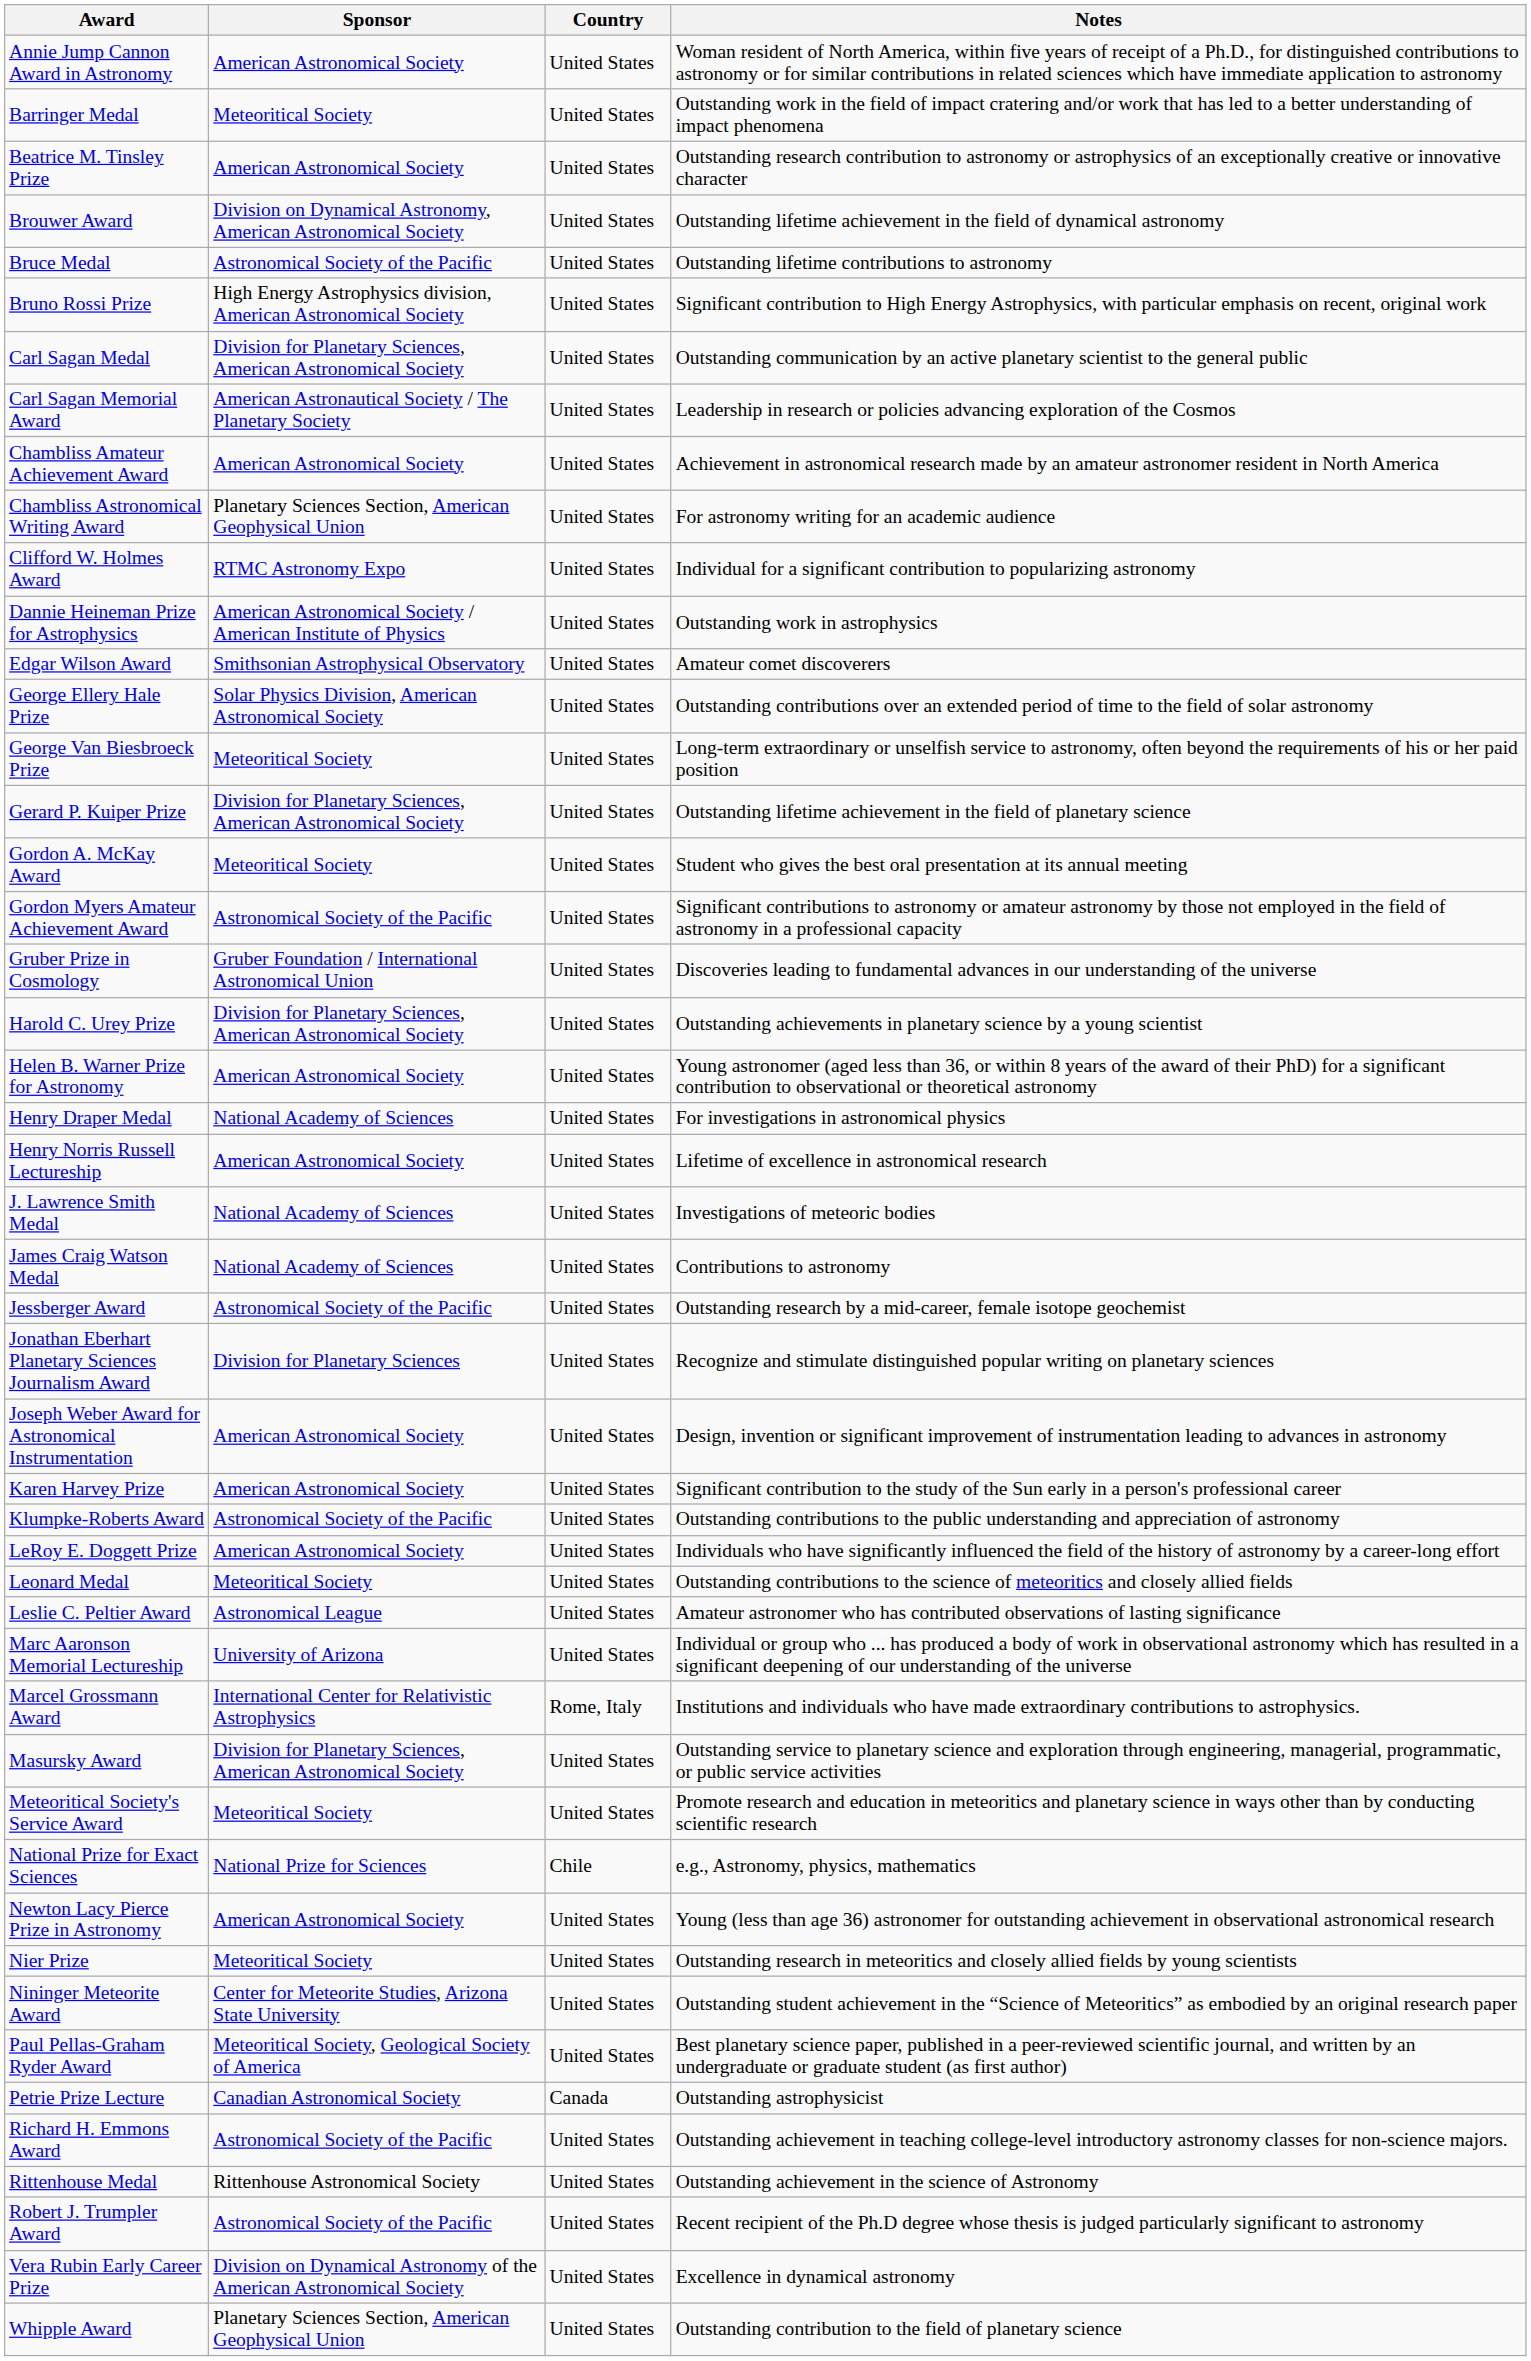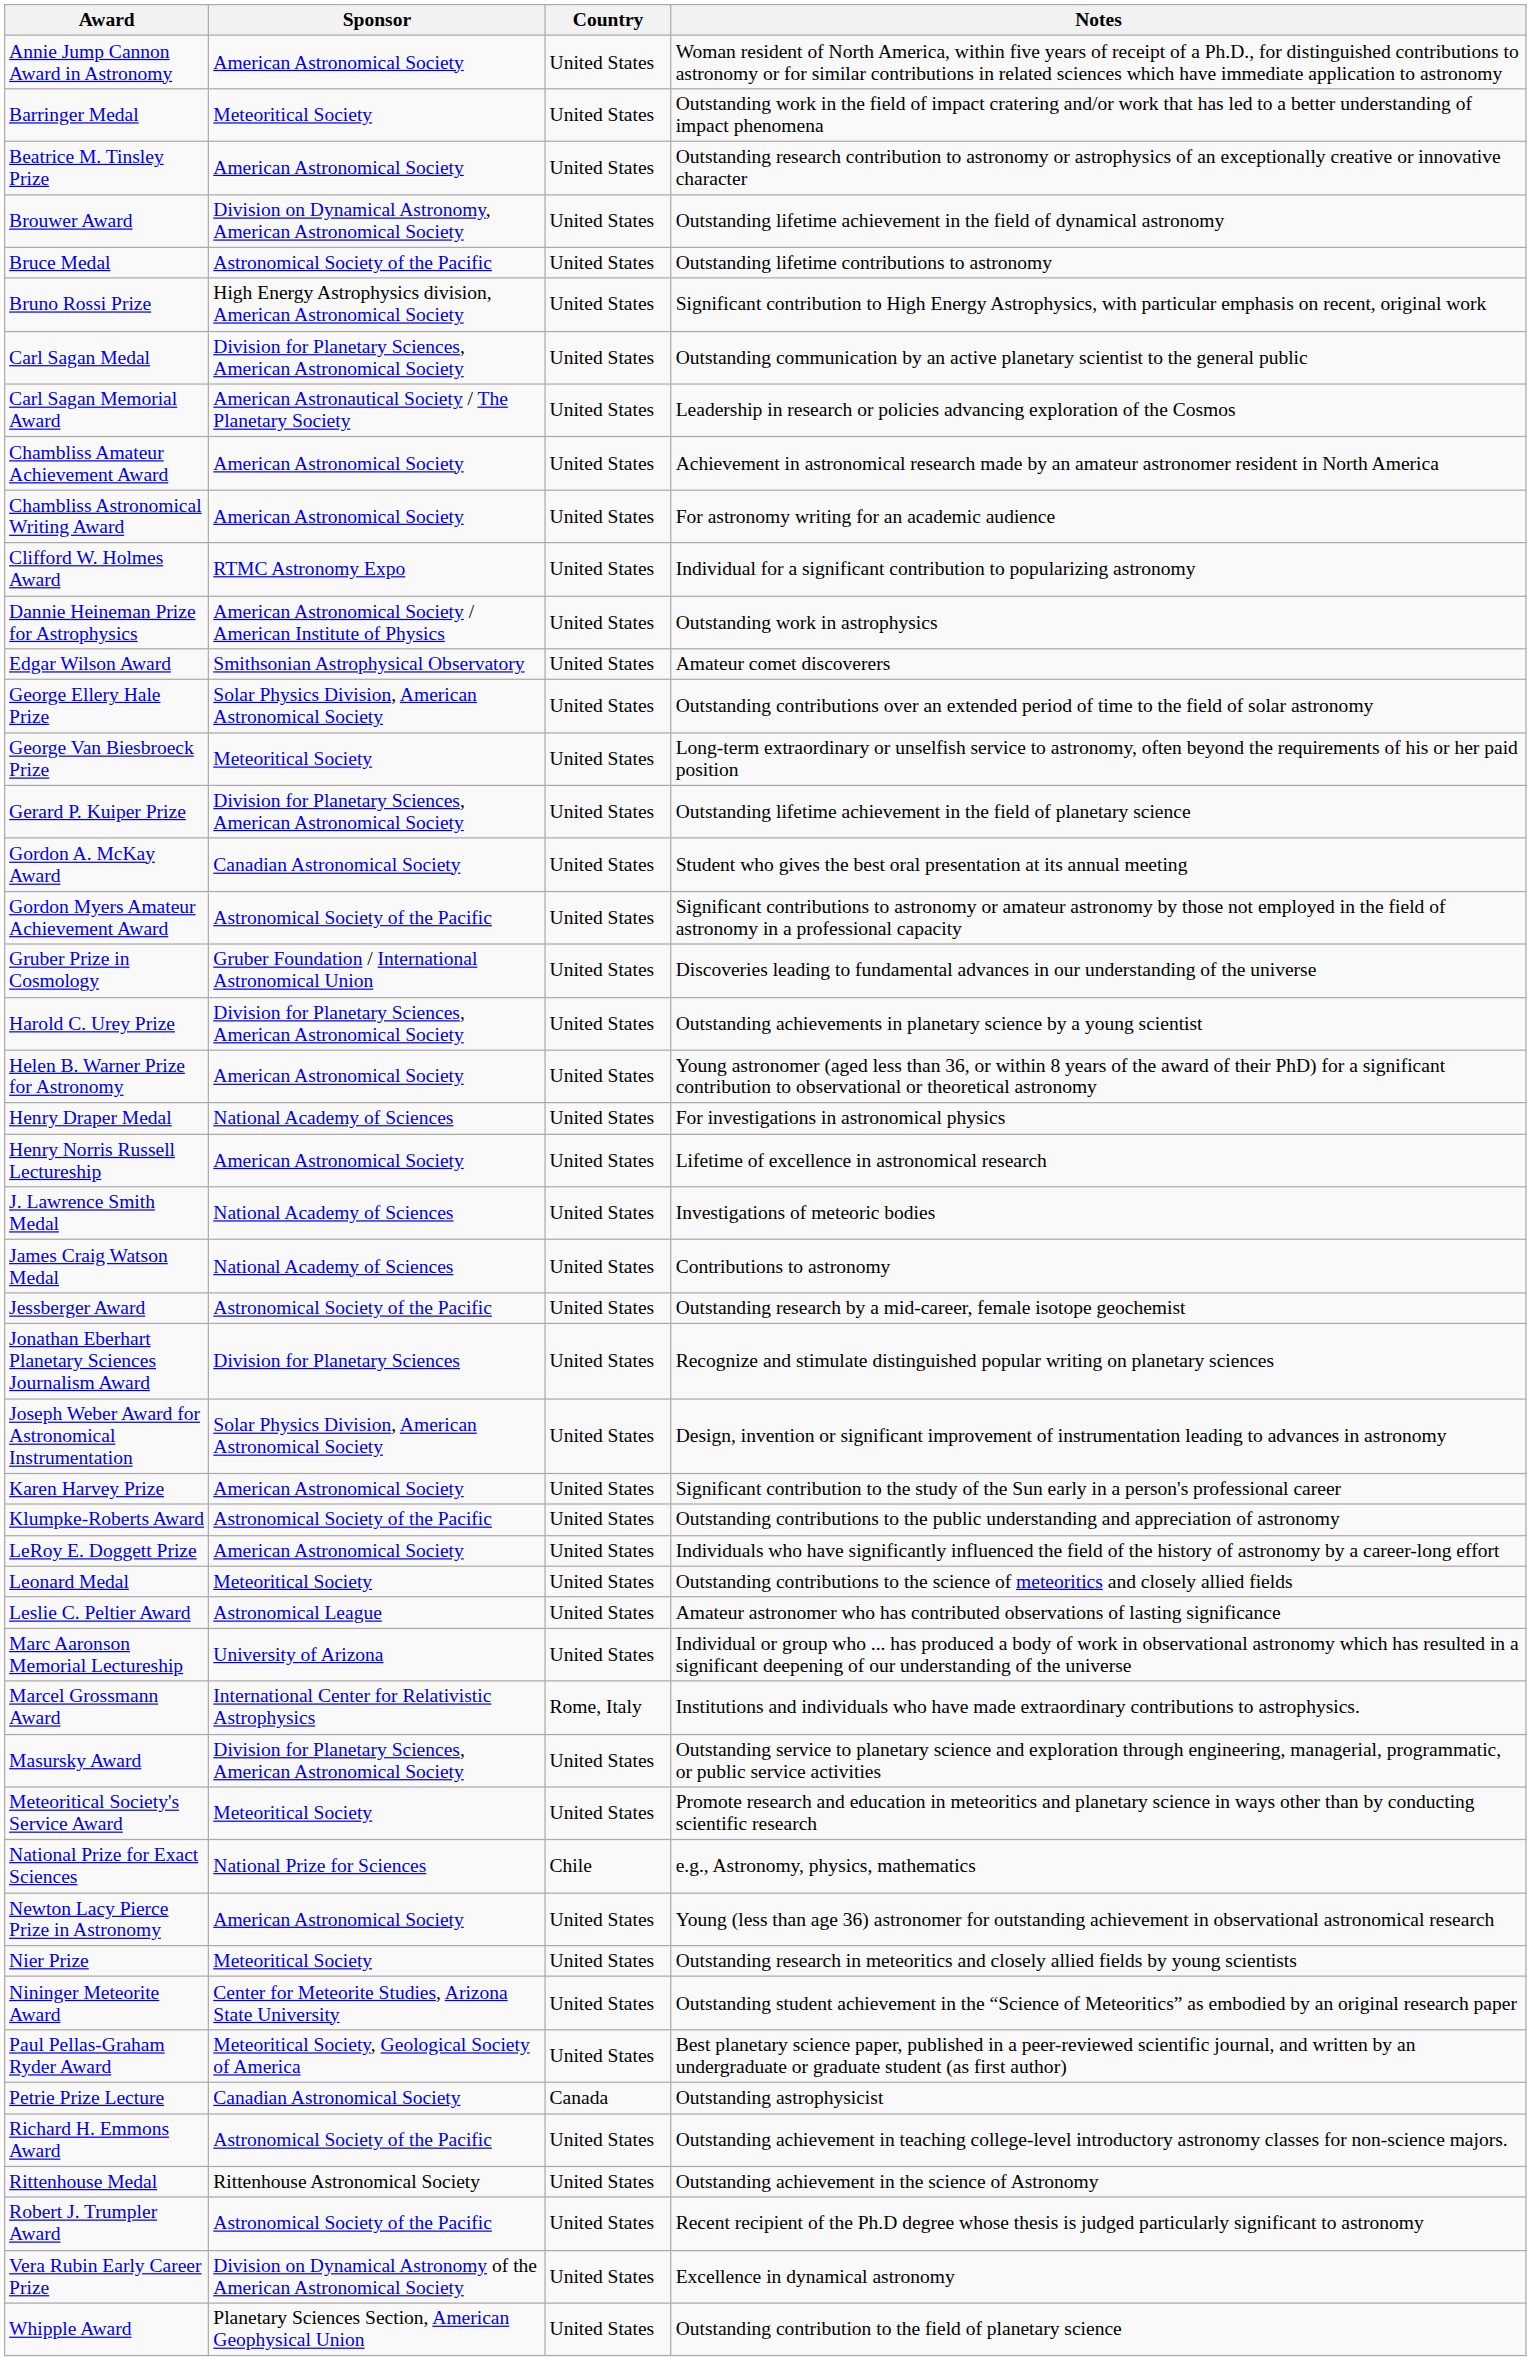 <table Class="wikitable sortable">
 <tr>
 <th style="width:10em;">Award</th>
 <th>Sponsor</th>
 <th style="width:6em;">Country</th>
 <th>Notes</th>
 </tr>
 <tr>
 <td><a href='#'>Annie Jump Cannon Award in Astronomy</a></td>
 <td><a href='#'>American Astronomical Society</a></td>
 <td>United States</td>
 <td>Woman resident of North America, within five years of receipt of a Ph.D., for distinguished contributions to astronomy or for similar contributions in related sciences which have immediate application to astronomy</td>
 </tr>
 <tr>
 <td><a href='#'>Barringer Medal</a></td>
 <td><a href='#'>Meteoritical Society</a></td>
 <td>United States</td>
 <td>Outstanding work in the field of impact cratering and/or work that has led to a better understanding of impact phenomena</td>
 </tr>
 <tr>
 <td><a href='#'>Beatrice M. Tinsley Prize</a></td>
 <td><a href='#'>American Astronomical Society</a></td>
 <td>United States</td>
 <td>Outstanding research contribution to astronomy or astrophysics of an exceptionally creative or innovative character</td>
 </tr>
 <tr>
 <td><a href='#'>Brouwer Award</a></td>
 <td><a href='#'>Division on Dynamical Astronomy</a>, <a href='#'>American Astronomical Society</a></td>
 <td>United States</td>
 <td>Outstanding lifetime achievement in the field of dynamical astronomy</td>
 </tr>
 <tr>
 <td><a href='#'>Bruce Medal</a></td>
 <td><a href='#'>Astronomical Society of the Pacific</a></td>
 <td>United States</td>
 <td>Outstanding lifetime contributions to astronomy</td>
 </tr>
 <tr>
 <td><a href='#'>Bruno Rossi Prize</a></td>
 <td>High Energy Astrophysics division, <a href='#'>American Astronomical Society</a></td>
 <td>United States</td>
 <td>Significant contribution to High Energy Astrophysics, with particular emphasis on recent, original work</td>
 </tr>
 <tr>
 <td><a href='#'>Carl Sagan Medal</a></td>
 <td><a href='#'>Division for Planetary Sciences</a>, <a href='#'>American Astronomical Society</a></td>
 <td>United States</td>
 <td>Outstanding communication by an active planetary scientist to the general public</td>
 </tr>
 <tr>
 <td><a href='#'>Carl Sagan Memorial Award</a></td>
 <td><a href='#'>American Astronautical Society</a> / <a href='#'>The Planetary Society</a></td>
 <td>United States</td>
 <td>Leadership in research or policies advancing exploration of the Cosmos</td>
 </tr>
 <tr>
 <td><a href='#'>Chambliss Amateur Achievement Award</a></td>
 <td><a href='#'>American Astronomical Society</a></td>
 <td>United States</td>
 <td>Achievement in astronomical research made by an amateur astronomer resident in North America</td>
 </tr>
 <tr>
 <td><a href='#'>Chambliss Astronomical Writing Award</a></td>
-<td>Planetary Sciences Section, <a href='#'>American Geophysical Union</a></td>
+<td><a href='#'>American Astronomical Society</a></td>
 <td>United States</td>
 <td>For astronomy writing for an academic audience</td>
 </tr>
 <tr>
 <td><a href='#'>Clifford W. Holmes Award</a></td>
 <td><a href='#'>RTMC Astronomy Expo</a></td>
 <td>United States</td>
 <td>Individual for a significant contribution to popularizing astronomy</td>
 </tr>
 <tr>
 <td><a href='#'>Dannie Heineman Prize for Astrophysics</a></td>
 <td><a href='#'>American Astronomical Society</a> / <a href='#'>American Institute of Physics</a></td>
 <td>United States</td>
 <td>Outstanding work in astrophysics</td>
 </tr>
 <tr>
 <td><a href='#'>Edgar Wilson Award</a></td>
 <td><a href='#'>Smithsonian Astrophysical Observatory </a></td>
 <td>United States</td>
 <td>Amateur comet discoverers</td>
 </tr>
 <tr>
 <td><a href='#'>George Ellery Hale Prize</a></td>
 <td><a href='#'>Solar Physics Division</a>, <a href='#'>American Astronomical Society</a></td>
 <td>United States</td>
 <td>Outstanding contributions over an extended period of time to the field of solar astronomy</td>
 </tr>
 <tr>
 <td><a href='#'>George Van Biesbroeck Prize</a></td>
 <td><a href='#'>Meteoritical Society</a></td>
 <td>United States</td>
 <td>Long-term extraordinary or unselfish service to astronomy, often beyond the requirements of his or her paid position</td>
 </tr>
 <tr>
 <td><a href='#'>Gerard P. Kuiper Prize</a></td>
 <td><a href='#'>Division for Planetary Sciences</a>, <a href='#'>American Astronomical Society</a></td>
 <td>United States</td>
 <td>Outstanding lifetime achievement in the field of planetary science</td>
 </tr>
 <tr>
 <td><a href='#'>Gordon A. McKay Award</a></td>
-<td><a href='#'>Meteoritical Society</a></td>
+<td><a href='#'>Canadian Astronomical Society</a></td>
 <td>United States</td>
 <td>Student who gives the best oral presentation at its annual meeting</td>
 </tr>
 <tr>
 <td><a href='#'>Gordon Myers Amateur Achievement Award</a></td>
 <td><a href='#'>Astronomical Society of the Pacific</a></td>
 <td>United States</td>
 <td>Significant contributions to astronomy or amateur astronomy by those not employed in the field of astronomy in a professional capacity</td>
 </tr>
 <tr>
 <td><a href='#'>Gruber Prize in Cosmology</a></td>
 <td><a href='#'>Gruber Foundation</a> / <a href='#'>International Astronomical Union</a></td>
 <td>United States</td>
 <td>Discoveries leading to fundamental advances in our understanding of the universe</td>
 </tr>
 <tr>
 <td><a href='#'>Harold C. Urey Prize</a></td>
 <td><a href='#'>Division for Planetary Sciences</a>, <a href='#'>American Astronomical Society</a></td>
 <td>United States</td>
 <td>Outstanding achievements in planetary science by a young scientist</td>
 </tr>
 <tr>
 <td><a href='#'>Helen B. Warner Prize for Astronomy</a></td>
 <td><a href='#'>American Astronomical Society</a></td>
 <td>United States</td>
 <td>Young astronomer (aged less than 36, or within 8 years of the award of their PhD) for a significant contribution to observational or theoretical astronomy</td>
 </tr>
 <tr>
 <td><a href='#'>Henry Draper Medal</a></td>
 <td><a href='#'>National Academy of Sciences</a></td>
 <td>United States</td>
 <td>For investigations in astronomical physics</td>
 </tr>
 <tr>
 <td><a href='#'>Henry Norris Russell Lectureship</a></td>
 <td><a href='#'>American Astronomical Society</a></td>
 <td>United States</td>
 <td>Lifetime of excellence in astronomical research</td>
 </tr>
 <tr>
 <td><a href='#'>J. Lawrence Smith Medal</a></td>
 <td><a href='#'>National Academy of Sciences</a></td>
 <td>United States</td>
 <td>Investigations of meteoric bodies</td>
 </tr>
 <tr>
 <td><a href='#'>James Craig Watson Medal</a></td>
 <td><a href='#'>National Academy of Sciences</a></td>
 <td>United States</td>
 <td>Contributions to astronomy</td>
 </tr>
 <tr>
 <td><a href='#'>Jessberger Award</a></td>
 <td><a href='#'>Astronomical Society of the Pacific</a></td>
 <td>United States</td>
 <td>Outstanding research by a mid-career, female isotope geochemist</td>
 </tr>
 <tr>
 <td><a href='#'>Jonathan Eberhart Planetary Sciences Journalism Award</a></td>
 <td><a href='#'>Division for Planetary Sciences</a></td>
 <td>United States</td>
 <td>Recognize and stimulate distinguished popular writing on planetary sciences</td>
 </tr>
 <tr>
 <td><a href='#'>Joseph Weber Award for Astronomical Instrumentation</a></td>
-<td><a href='#'>American Astronomical Society</a></td>
+<td><a href='#'>Solar Physics Division</a>, <a href='#'>American Astronomical Society</a></td>
 <td>United States</td>
 <td>Design, invention or significant improvement of instrumentation leading to advances in astronomy</td>
 </tr>
 <tr>
 <td><a href='#'>Karen Harvey Prize</a></td>
 <td><a href='#'>American Astronomical Society</a></td>
 <td>United States</td>
 <td>Significant contribution to the study of the Sun early in a person's professional career</td>
 </tr>
 <tr>
 <td><a href='#'>Klumpke-Roberts Award</a></td>
 <td><a href='#'>Astronomical Society of the Pacific</a></td>
 <td>United States</td>
 <td>Outstanding contributions to the public understanding and appreciation of astronomy</td>
 </tr>
 <tr>
 <td><a href='#'>LeRoy E. Doggett Prize</a></td>
 <td><a href='#'>American Astronomical Society</a></td>
 <td>United States</td>
 <td>Individuals who have significantly influenced the field of the history of astronomy by a career-long effort</td>
 </tr>
 <tr>
 <td><a href='#'>Leonard Medal</a></td>
 <td><a href='#'>Meteoritical Society</a></td>
 <td>United States</td>
 <td>Outstanding contributions to the science of <a href='#'>meteoritics</a> and closely allied fields</td>
 </tr>
 <tr>
 <td><a href='#'>Leslie C. Peltier Award</a></td>
 <td><a href='#'>Astronomical League</a></td>
 <td>United States</td>
 <td>Amateur astronomer who has contributed observations of lasting significance</td>
 </tr>
 <tr>
 <td><a href='#'>Marc Aaronson Memorial Lectureship</a></td>
 <td><a href='#'>University of Arizona</a></td>
 <td>United States</td>
 <td>Individual or group who ... has produced a body of work in observational astronomy which has resulted in a significant deepening of our understanding of the universe</td>
 </tr>
 <tr>
 <td><a href='#'>Marcel Grossmann Award</a></td>
 <td><a href='#'>International Center for Relativistic Astrophysics</a></td>
 <td>Rome, Italy</td>
 <td>Institutions and individuals who have made extraordinary contributions to astrophysics.</td>
 </tr>
 <tr>
 <td><a href='#'>Masursky Award</a></td>
 <td><a href='#'>Division for Planetary Sciences</a>, <a href='#'>American Astronomical Society</a></td>
 <td>United States</td>
 <td>Outstanding service to planetary science and exploration through engineering, managerial, programmatic, or public service activities</td>
 </tr>
 <tr>
 <td><a href='#'>Meteoritical Society's Service Award</a></td>
 <td><a href='#'>Meteoritical Society</a></td>
 <td>United States</td>
 <td>Promote research and education in meteoritics and planetary science in ways other than by conducting scientific research</td>
 </tr>
 <tr>
 <td><a href='#'>National Prize for Exact Sciences</a></td>
 <td><a href='#'>National Prize for Sciences</a></td>
 <td>Chile</td>
 <td>e.g., Astronomy, physics, mathematics</td>
 </tr>
 <tr>
 <td><a href='#'>Newton Lacy Pierce Prize in Astronomy</a></td>
 <td><a href='#'>American Astronomical Society</a></td>
 <td>United States</td>
 <td>Young (less than age 36) astronomer for outstanding achievement in observational astronomical research</td>
 </tr>
 <tr>
 <td><a href='#'>Nier Prize</a></td>
 <td><a href='#'>Meteoritical Society</a></td>
 <td>United States</td>
 <td>Outstanding research in meteoritics and closely allied fields by young scientists</td>
 </tr>
 <tr>
 <td><a href='#'>Nininger Meteorite Award</a></td>
 <td><a href='#'>Center for Meteorite Studies</a>, <a href='#'>Arizona State University</a></td>
 <td>United States</td>
 <td>Outstanding student achievement in the “Science of Meteoritics” as embodied by an original research paper</td>
 </tr>
 <tr>
 <td><a href='#'>Paul Pellas-Graham Ryder Award</a></td>
 <td><a href='#'>Meteoritical Society</a>, <a href='#'>Geological Society of America</a></td>
 <td>United States</td>
 <td>Best planetary science paper, published in a peer-reviewed scientific journal, and written by an undergraduate or graduate student (as first author)</td>
 </tr>
 <tr>
 <td><a href='#'>Petrie Prize Lecture</a></td>
 <td><a href='#'>Canadian Astronomical Society</a></td>
 <td>Canada</td>
 <td>Outstanding astrophysicist</td>
 </tr>
 <tr>
 <td><a href='#'>Richard H. Emmons Award</a></td>
 <td><a href='#'>Astronomical Society of the Pacific</a></td>
 <td>United States</td>
 <td>Outstanding achievement in teaching college-level introductory astronomy classes for non-science majors.</td>
 </tr>
 <tr>
 <td><a href='#'>Rittenhouse Medal</a></td>
 <td>Rittenhouse Astronomical Society</td>
 <td>United States</td>
 <td>Outstanding achievement in the science of Astronomy</td>
 </tr>
 <tr>
 <td><a href='#'>Robert J. Trumpler Award</a></td>
 <td><a href='#'>Astronomical Society of the Pacific</a></td>
 <td>United States</td>
 <td>Recent recipient of the Ph.D degree whose thesis is judged particularly significant to astronomy</td>
 </tr>
 <tr>
 <td><a href='#'>Vera Rubin Early Career Prize</a></td>
 <td><a href='#'>Division on Dynamical Astronomy</a> of the <a href='#'>American Astronomical Society</a></td>
 <td>United States</td>
 <td>Excellence in dynamical astronomy</td>
 </tr>
 <tr>
 <td><a href='#'>Whipple Award</a></td>
 <td>Planetary Sciences Section, <a href='#'>American Geophysical Union</a></td>
 <td>United States</td>
 <td>Outstanding contribution to the field of planetary science</td>
 </tr>
 </table>
